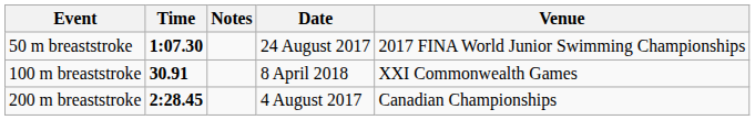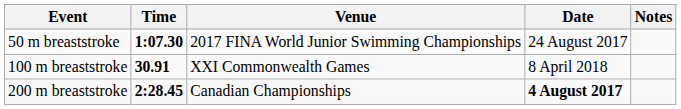 <table class="wikitable">
 <tr>
 <th>Event</th>
 <th>Time</th>
+<th>Venue</th>
+<th>Date</th>
 <th>Notes</th>
-<th>Date</th>
-<th>Venue</th>
 </tr>
 <tr>
 <td>50 m breaststroke</td>
 <td><strong>1:07.30</strong></td>
+<td>2017 FINA World Junior Swimming Championships</td>
+<td>24 August 2017</td>
 <td></td>
-<td>24 August 2017</td>
-<td>2017 FINA World Junior Swimming Championships</td>
 </tr>
 <tr>
 <td>100 m breaststroke</td>
 <td><strong>30.91</strong></td>
+<td>XXI Commonwealth Games</td>
+<td>8 April 2018</td>
 <td></td>
-<td>8 April 2018</td>
-<td>XXI Commonwealth Games</td>
 </tr>
 <tr>
 <td>200 m breaststroke</td>
 <td><strong>2:28.45</strong></td>
+<td>Canadian Championships</td>
+<td><strong>4 August 2017</strong></td>
 <td></td>
-<td>4 August 2017</td>
-<td>Canadian Championships</td>
 </tr>
 </table>
